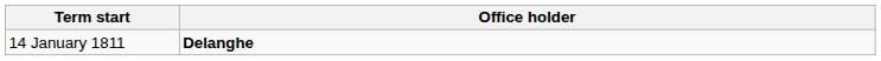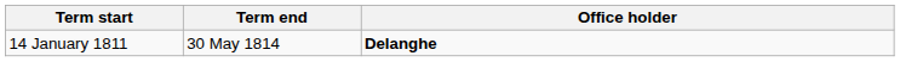 <table class="wikitable" style="width: 70%;">
 <tr>
 <th align="left" style="width: 20%;">Term start</th>
+<th align="left" style="width: 20%;">Term end</th>
 <th align="left">Office holder</th>
 </tr>
 <tr valign="top">
 <td>14 January 1811</td>
+<td>30 May 1814</td>
 <td><strong>Delanghe</strong></td>
 </tr>
 </table>
